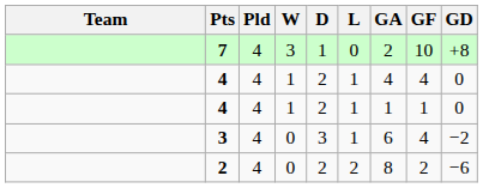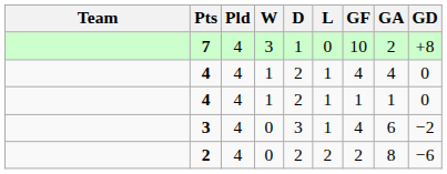 <table class="wikitable" style="text-align:center;">
 <tr>
 <th width=165>Team</th>
 <th width=20>Pts</th>
 <th width=20>Pld</th>
 <th width=20>W</th>
 <th width=20>D</th>
 <th width=20>L</th>
+<th width=20>GF</th>
 <th width=20>GA</th>
-<th width=20>GF</th>
 <th width=20>GD</th>
 </tr>
 <tr style="background:#ccffcc;">
 <td style="text-align:left;"></td>
 <td><strong>7</strong></td>
 <td>4</td>
 <td>3</td>
 <td>1</td>
 <td>0</td>
+<td>10</td>
 <td>2</td>
-<td>10</td>
 <td>+8</td>
 </tr>
 <tr>
 <td style="text-align:left;"></td>
 <td><strong>4</strong></td>
 <td>4</td>
 <td>1</td>
 <td>2</td>
 <td>1</td>
 <td>4</td>
 <td>4</td>
 <td>0</td>
 </tr>
 <tr>
 <td style="text-align:left;"></td>
 <td><strong>4</strong></td>
 <td>4</td>
 <td>1</td>
 <td>2</td>
 <td>1</td>
 <td>1</td>
 <td>1</td>
 <td>0</td>
 </tr>
 <tr>
 <td style="text-align:left;"></td>
 <td><strong>3</strong></td>
 <td>4</td>
 <td>0</td>
 <td>3</td>
 <td>1</td>
+<td>4</td>
 <td>6</td>
-<td>4</td>
 <td>−2</td>
 </tr>
 <tr>
 <td style="text-align:left;"></td>
 <td><strong>2</strong></td>
 <td>4</td>
 <td>0</td>
 <td>2</td>
 <td>2</td>
+<td>2</td>
 <td>8</td>
-<td>2</td>
 <td>−6</td>
 </tr>
 </table>
